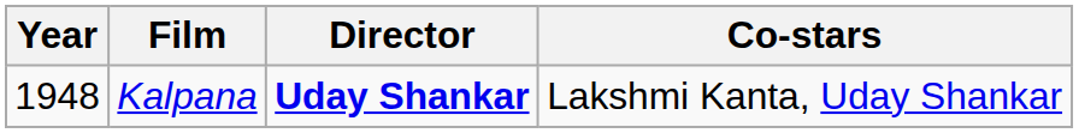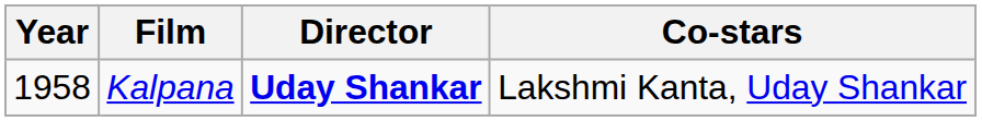 <table class="wikitable sortable">
 <tr>
 <th>Year</th>
 <th>Film</th>
 <th>Director</th>
 <th>Co-stars</th>
 </tr>
 <tr>
-<td>1948</td>
+<td>1958</td>
 <td><em><a href='#'>Kalpana</a></em></td>
 <td><strong><a href='#'>Uday Shankar</a></strong></td>
 <td>Lakshmi Kanta, <a href='#'>Uday Shankar</a></td>
 </tr>
 </table>
